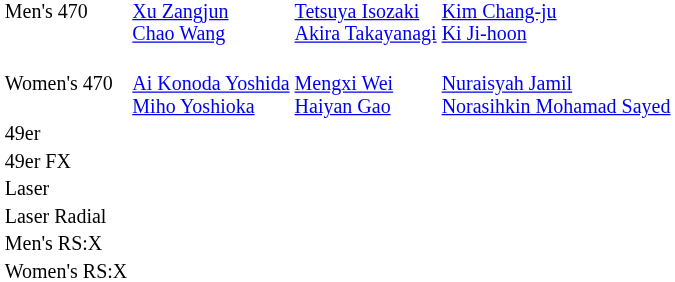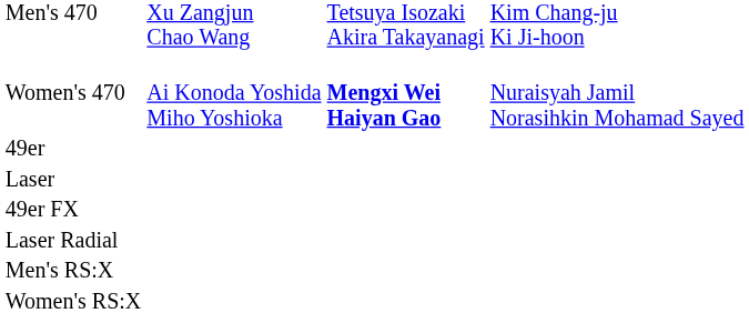 <table>
 <tr>
 <td>Men's 470</td>
 <td><br><a href='#'>Xu Zangjun</a><br><a href='#'>Chao Wang</a></td>
 <td><br><a href='#'>Tetsuya Isozaki</a><br><a href='#'>Akira Takayanagi</a></td>
 <td><br><a href='#'>Kim Chang-ju</a><br><a href='#'>Ki Ji-hoon</a></td>
 </tr>
 <tr>
 <td>Women's 470</td>
 <td><br><a href='#'>Ai Konoda Yoshida</a><br><a href='#'>Miho Yoshioka</a></td>
-<td><br><a href='#'>Mengxi Wei</a><br><a href='#'>Haiyan Gao</a></td>
+<td><strong><br><a href='#'>Mengxi Wei</a><br><a href='#'>Haiyan Gao</a></strong></td>
 <td><br><a href='#'>Nuraisyah Jamil</a><br><a href='#'>Norasihkin Mohamad Sayed</a></td>
 </tr>
 <tr>
 <td>49er</td>
 <td></td>
 <td></td>
 <td></td>
 </tr>
 <tr>
-<td>49er FX</td>
+<td>Laser</td>
 <td></td>
 <td></td>
 <td></td>
 </tr>
 <tr>
-<td>Laser</td>
+<td>49er FX</td>
 <td></td>
 <td></td>
 <td></td>
 </tr>
 <tr>
 <td>Laser Radial</td>
 <td></td>
 <td></td>
 <td></td>
 </tr>
 <tr>
 <td>Men's RS:X</td>
 <td></td>
 <td></td>
 <td></td>
 </tr>
 <tr>
 <td>Women's RS:X</td>
 <td></td>
 <td></td>
 <td></td>
 </tr>
 </table>
